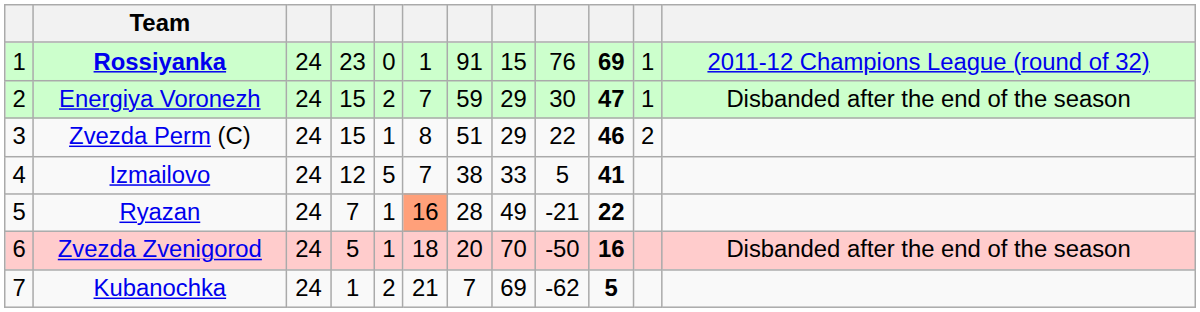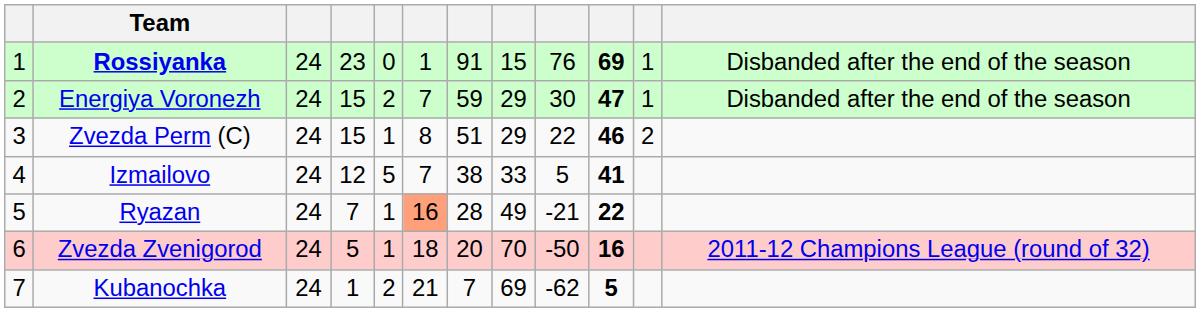 <table class="wikitable sortable" style="text-align: center;" width="800px">
 <tr>
 <th align="center"></th>
 <th align="center">Team</th>
 <th align="center"></th>
 <th align="center"></th>
 <th align="center"></th>
 <th align="center"></th>
 <th align="center"></th>
 <th align="center"></th>
 <th align="center"></th>
 <th align="center"></th>
 <th align="center"></th>
 <th align="center"></th>
 </tr>
 <tr align="center" bgcolor="#ccffcc">
 <td>1</td>
 <td><strong><a href='#'>Rossiyanka</a></strong></td>
 <td>24</td>
 <td>23</td>
 <td>0</td>
 <td>1</td>
 <td>91</td>
 <td>15</td>
 <td>76</td>
 <td><strong>69</strong></td>
 <td>1</td>
-<td><a href='#'>2011-12 Champions League (round of 32)</a></td>
+<td>Disbanded after the end of the season</td>
 </tr>
 <tr align="center" bgcolor="#ccffcc">
 <td>2</td>
 <td><a href='#'>Energiya Voronezh</a></td>
 <td>24</td>
 <td>15</td>
 <td>2</td>
 <td>7</td>
 <td>59</td>
 <td>29</td>
 <td>30</td>
 <td><strong>47</strong></td>
 <td>1</td>
 <td>Disbanded after the end of the season</td>
 </tr>
 <tr align="center">
 <td>3</td>
 <td><a href='#'>Zvezda Perm</a> (C)</td>
 <td>24</td>
 <td>15</td>
 <td>1</td>
 <td>8</td>
 <td>51</td>
 <td>29</td>
 <td>22</td>
 <td><strong>46</strong></td>
 <td>2</td>
 <td></td>
 </tr>
 <tr align="center">
 <td>4</td>
 <td><a href='#'>Izmailovo</a></td>
 <td>24</td>
 <td>12</td>
 <td>5</td>
 <td>7</td>
 <td>38</td>
 <td>33</td>
 <td>5</td>
 <td><strong>41</strong></td>
 <td></td>
 <td></td>
 </tr>
 <tr align="center">
 <td>5</td>
 <td><a href='#'>Ryazan</a></td>
 <td>24</td>
 <td>7</td>
 <td>1</td>
 <td style="background: lightsalmon;">16</td>
 <td>28</td>
 <td>49</td>
 <td>-21</td>
 <td><strong>22</strong></td>
 <td></td>
 <td></td>
 </tr>
 <tr align="center" style="background:#ffcccc;">
 <td>6</td>
 <td><a href='#'>Zvezda Zvenigorod</a></td>
 <td>24</td>
 <td>5</td>
 <td>1</td>
 <td>18</td>
 <td>20</td>
 <td>70</td>
 <td>-50</td>
 <td><strong>16</strong></td>
 <td></td>
-<td>Disbanded after the end of the season</td>
+<td><a href='#'>2011-12 Champions League (round of 32)</a></td>
 </tr>
 <tr align="center">
 <td>7</td>
 <td><a href='#'>Kubanochka</a></td>
 <td>24</td>
 <td>1</td>
 <td>2</td>
 <td>21</td>
 <td>7</td>
 <td>69</td>
 <td>-62</td>
 <td><strong>5</strong></td>
 <td></td>
 <td></td>
 </tr>
 </table>
